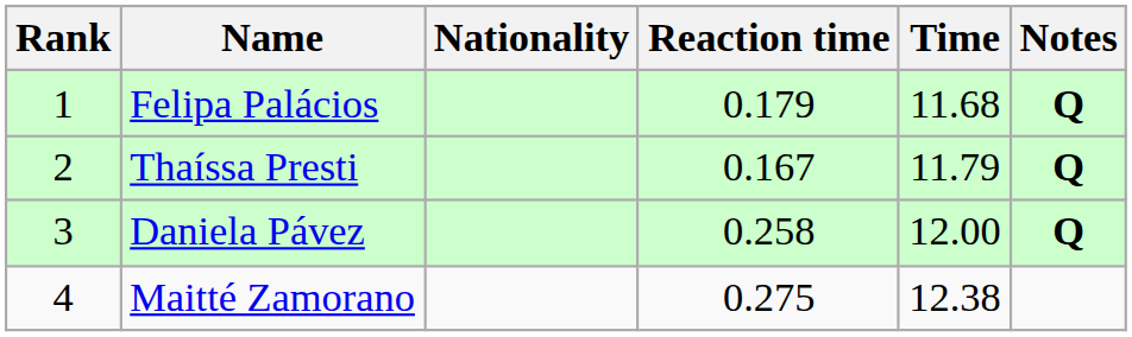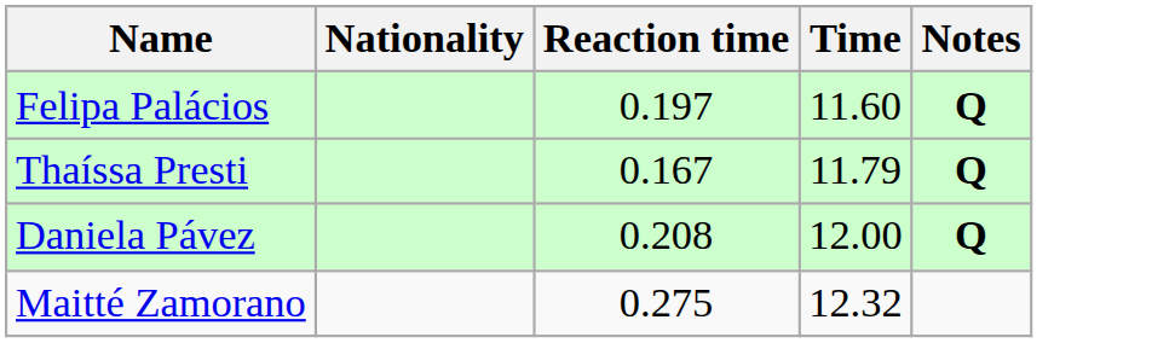 <table class="wikitable sortable" style="text-align:center">
 <tr>
-<th>Rank</th>
 <th>Name</th>
 <th>Nationality</th>
 <th>Reaction time</th>
 <th>Time</th>
 <th>Notes</th>
 </tr>
 <tr bgcolor=ccffcc>
-<td>1</td>
 <td align=left><a href='#'>Felipa Palácios</a></td>
 <td align=left></td>
-<td>0.179</td>
-<td>11.68</td>
+<td>0.197</td>
+<td>11.60</td>
 <td><strong>Q</strong></td>
 </tr>
 <tr bgcolor=ccffcc>
-<td>2</td>
 <td align=left><a href='#'>Thaíssa Presti</a></td>
 <td align=left></td>
 <td>0.167</td>
 <td>11.79</td>
 <td><strong>Q</strong></td>
 </tr>
 <tr bgcolor=ccffcc>
-<td>3</td>
 <td align=left><a href='#'>Daniela Pávez</a></td>
 <td align=left></td>
-<td>0.258</td>
+<td>0.208</td>
 <td>12.00</td>
 <td><strong>Q</strong></td>
 </tr>
 <tr>
-<td>4</td>
 <td align=left><a href='#'>Maitté Zamorano</a></td>
 <td align=left></td>
 <td>0.275</td>
-<td>12.38</td>
+<td>12.32</td>
 <td></td>
 </tr>
 </table>
